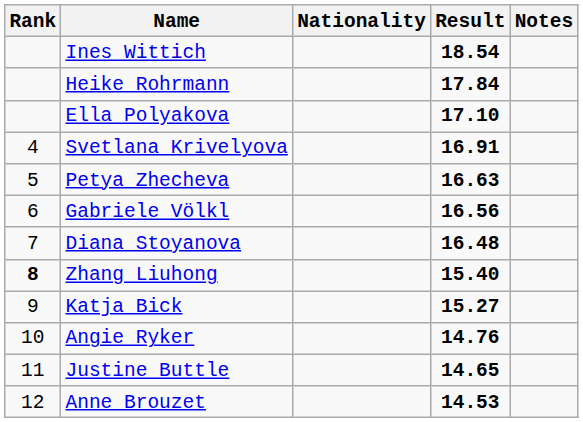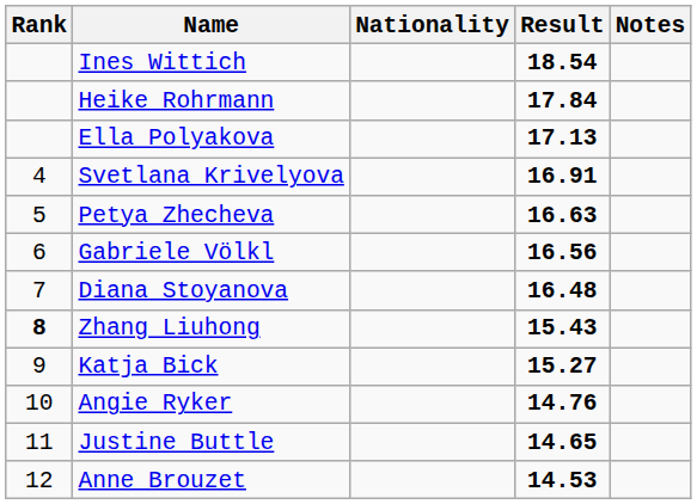 <table class="wikitable sortable" style="text-align:center">
 <tr>
 <th>Rank</th>
 <th>Name</th>
 <th>Nationality</th>
 <th>Result</th>
 <th>Notes</th>
 </tr>
 <tr>
 <td></td>
 <td align=left><a href='#'>Ines Wittich</a></td>
 <td align=left></td>
 <td><strong>18.54</strong></td>
 <td></td>
 </tr>
 <tr>
 <td></td>
 <td align=left><a href='#'>Heike Rohrmann</a></td>
 <td align=left></td>
 <td><strong>17.84</strong></td>
 <td></td>
 </tr>
 <tr>
 <td></td>
 <td align=left><a href='#'>Ella Polyakova</a></td>
 <td align=left></td>
-<td><strong>17.10</strong></td>
+<td><strong>17.13</strong></td>
 <td></td>
 </tr>
 <tr>
 <td>4</td>
 <td align=left><a href='#'>Svetlana Krivelyova</a></td>
 <td align=left></td>
 <td><strong>16.91</strong></td>
 <td></td>
 </tr>
 <tr>
 <td>5</td>
 <td align=left><a href='#'>Petya Zhecheva</a></td>
 <td align=left></td>
 <td><strong>16.63</strong></td>
 <td></td>
 </tr>
 <tr>
 <td>6</td>
 <td align=left><a href='#'>Gabriele Völkl</a></td>
 <td align=left></td>
 <td><strong>16.56</strong></td>
 <td></td>
 </tr>
 <tr>
 <td>7</td>
 <td align=left><a href='#'>Diana Stoyanova</a></td>
 <td align=left></td>
 <td><strong>16.48</strong></td>
 <td></td>
 </tr>
 <tr>
 <td><strong>8</strong></td>
 <td align=left><a href='#'>Zhang Liuhong</a></td>
 <td align=left></td>
-<td><strong>15.40</strong></td>
+<td><strong>15.43</strong></td>
 <td></td>
 </tr>
 <tr>
 <td>9</td>
 <td align=left><a href='#'>Katja Bick</a></td>
 <td align=left></td>
 <td><strong>15.27</strong></td>
 <td></td>
 </tr>
 <tr>
 <td>10</td>
 <td align=left><a href='#'>Angie Ryker</a></td>
 <td align=left></td>
 <td><strong>14.76</strong></td>
 <td></td>
 </tr>
 <tr>
 <td>11</td>
 <td align=left><a href='#'>Justine Buttle</a></td>
 <td align=left></td>
 <td><strong>14.65</strong></td>
 <td></td>
 </tr>
 <tr>
 <td>12</td>
 <td align=left><a href='#'>Anne Brouzet</a></td>
 <td align=left></td>
 <td><strong>14.53</strong></td>
 <td></td>
 </tr>
 </table>
